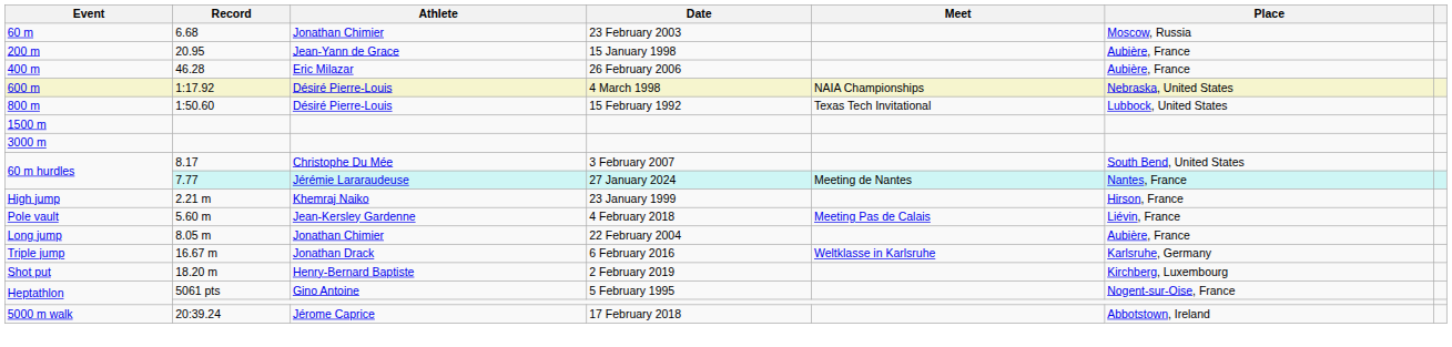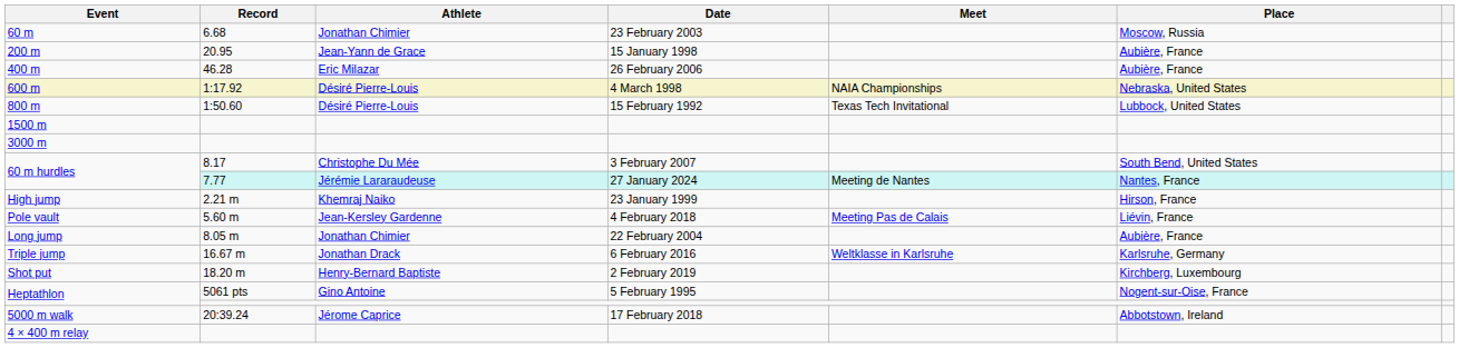 <table class="wikitable" style="font-size:95%; width: 95%;">
 <tr>
 <th>Event</th>
 <th>Record</th>
 <th>Athlete</th>
 <th>Date</th>
 <th>Meet</th>
 <th>Place</th>
 <th></th>
 </tr>
 <tr>
 <td><a href='#'>60 m</a></td>
 <td>6.68</td>
 <td><a href='#'>Jonathan Chimier</a></td>
 <td>23 February 2003</td>
 <td></td>
 <td><a href='#'>Moscow</a>, Russia</td>
 <td></td>
 </tr>
 <tr>
 <td><a href='#'>200 m</a></td>
 <td>20.95</td>
 <td><a href='#'>Jean-Yann de Grace</a></td>
 <td>15 January 1998</td>
 <td></td>
 <td><a href='#'>Aubière</a>, France</td>
 <td></td>
 </tr>
 <tr>
 <td><a href='#'>400 m</a></td>
 <td>46.28</td>
 <td><a href='#'>Eric Milazar</a></td>
 <td>26 February 2006</td>
 <td></td>
 <td><a href='#'>Aubière</a>, France</td>
 <td></td>
 </tr>
 <tr style="background:#f6F5CE;">
 <td><a href='#'>600 m</a></td>
 <td>1:17.92</td>
 <td><a href='#'>Désiré Pierre-Louis</a></td>
 <td>4 March 1998</td>
 <td>NAIA Championships</td>
 <td><a href='#'>Nebraska</a>, United States</td>
 <td></td>
 </tr>
 <tr>
 <td><a href='#'>800 m</a></td>
 <td>1:50.60 </td>
 <td><a href='#'>Désiré Pierre-Louis</a></td>
 <td>15 February 1992</td>
 <td>Texas Tech Invitational</td>
 <td><a href='#'>Lubbock</a>, United States</td>
 <td></td>
 </tr>
 <tr>
 <td><a href='#'>1500 m</a></td>
 <td></td>
 <td></td>
 <td></td>
 <td></td>
 <td></td>
 <td></td>
 </tr>
 <tr>
 <td><a href='#'>3000 m</a></td>
 <td></td>
 <td></td>
 <td></td>
 <td></td>
 <td></td>
 <td></td>
 </tr>
 <tr>
 <td rowspan=2><a href='#'>60 m hurdles</a></td>
 <td>8.17</td>
 <td><a href='#'>Christophe Du Mée</a></td>
 <td>3 February 2007</td>
 <td></td>
 <td><a href='#'>South Bend</a>, United States</td>
 <td></td>
 </tr>
 <tr bgcolor=#CEF6F5>
 <td>7.77</td>
 <td><a href='#'>Jérémie Lararaudeuse</a></td>
 <td>27 January 2024</td>
 <td>Meeting de Nantes</td>
 <td><a href='#'>Nantes</a>, France</td>
 <td></td>
 </tr>
 <tr>
 <td><a href='#'>High jump</a></td>
 <td>2.21 m</td>
 <td><a href='#'>Khemraj Naiko</a></td>
 <td>23 January 1999</td>
 <td></td>
 <td><a href='#'>Hirson</a>, France</td>
 <td></td>
 </tr>
 <tr>
 <td><a href='#'>Pole vault</a></td>
 <td>5.60 m</td>
 <td><a href='#'>Jean-Kersley Gardenne</a></td>
 <td>4 February 2018</td>
 <td><a href='#'>Meeting Pas de Calais</a></td>
 <td><a href='#'>Liévin</a>, France</td>
 <td></td>
 </tr>
 <tr>
 <td><a href='#'>Long jump</a></td>
 <td>8.05 m</td>
 <td><a href='#'>Jonathan Chimier</a></td>
 <td>22 February 2004</td>
 <td></td>
 <td><a href='#'>Aubière</a>, France</td>
 <td></td>
 </tr>
 <tr>
 <td><a href='#'>Triple jump</a></td>
 <td>16.67 m</td>
 <td><a href='#'>Jonathan Drack</a></td>
 <td>6 February 2016</td>
 <td><a href='#'>Weltklasse in Karlsruhe</a></td>
 <td><a href='#'>Karlsruhe</a>, Germany</td>
 <td></td>
 </tr>
 <tr>
 <td><a href='#'>Shot put</a></td>
 <td>18.20 m</td>
 <td><a href='#'>Henry-Bernard Baptiste</a></td>
 <td>2 February 2019</td>
 <td></td>
 <td><a href='#'>Kirchberg</a>, Luxembourg</td>
 <td></td>
 </tr>
 <tr>
 <td rowspan=2><a href='#'>Heptathlon</a></td>
 <td>5061 pts</td>
 <td><a href='#'>Gino Antoine</a></td>
 <td>5 February 1995</td>
 <td></td>
 <td><a href='#'>Nogent-sur-Oise</a>, France</td>
 <td></td>
 </tr>
 <tr>
 <td colspan=5></td>
 <td></td>
 </tr>
 <tr>
 <td><a href='#'>5000 m walk</a></td>
 <td>20:39.24</td>
 <td><a href='#'>Jérome Caprice</a></td>
 <td>17 February 2018</td>
 <td></td>
 <td><a href='#'>Abbotstown</a>, Ireland</td>
 <td></td>
 </tr>
+<tr>
+<td><a href='#'>4 × 400 m relay</a></td>
+<td></td>
+<td></td>
+<td></td>
+<td></td>
+<td></td>
+<td></td>
+</tr>
 </table>
